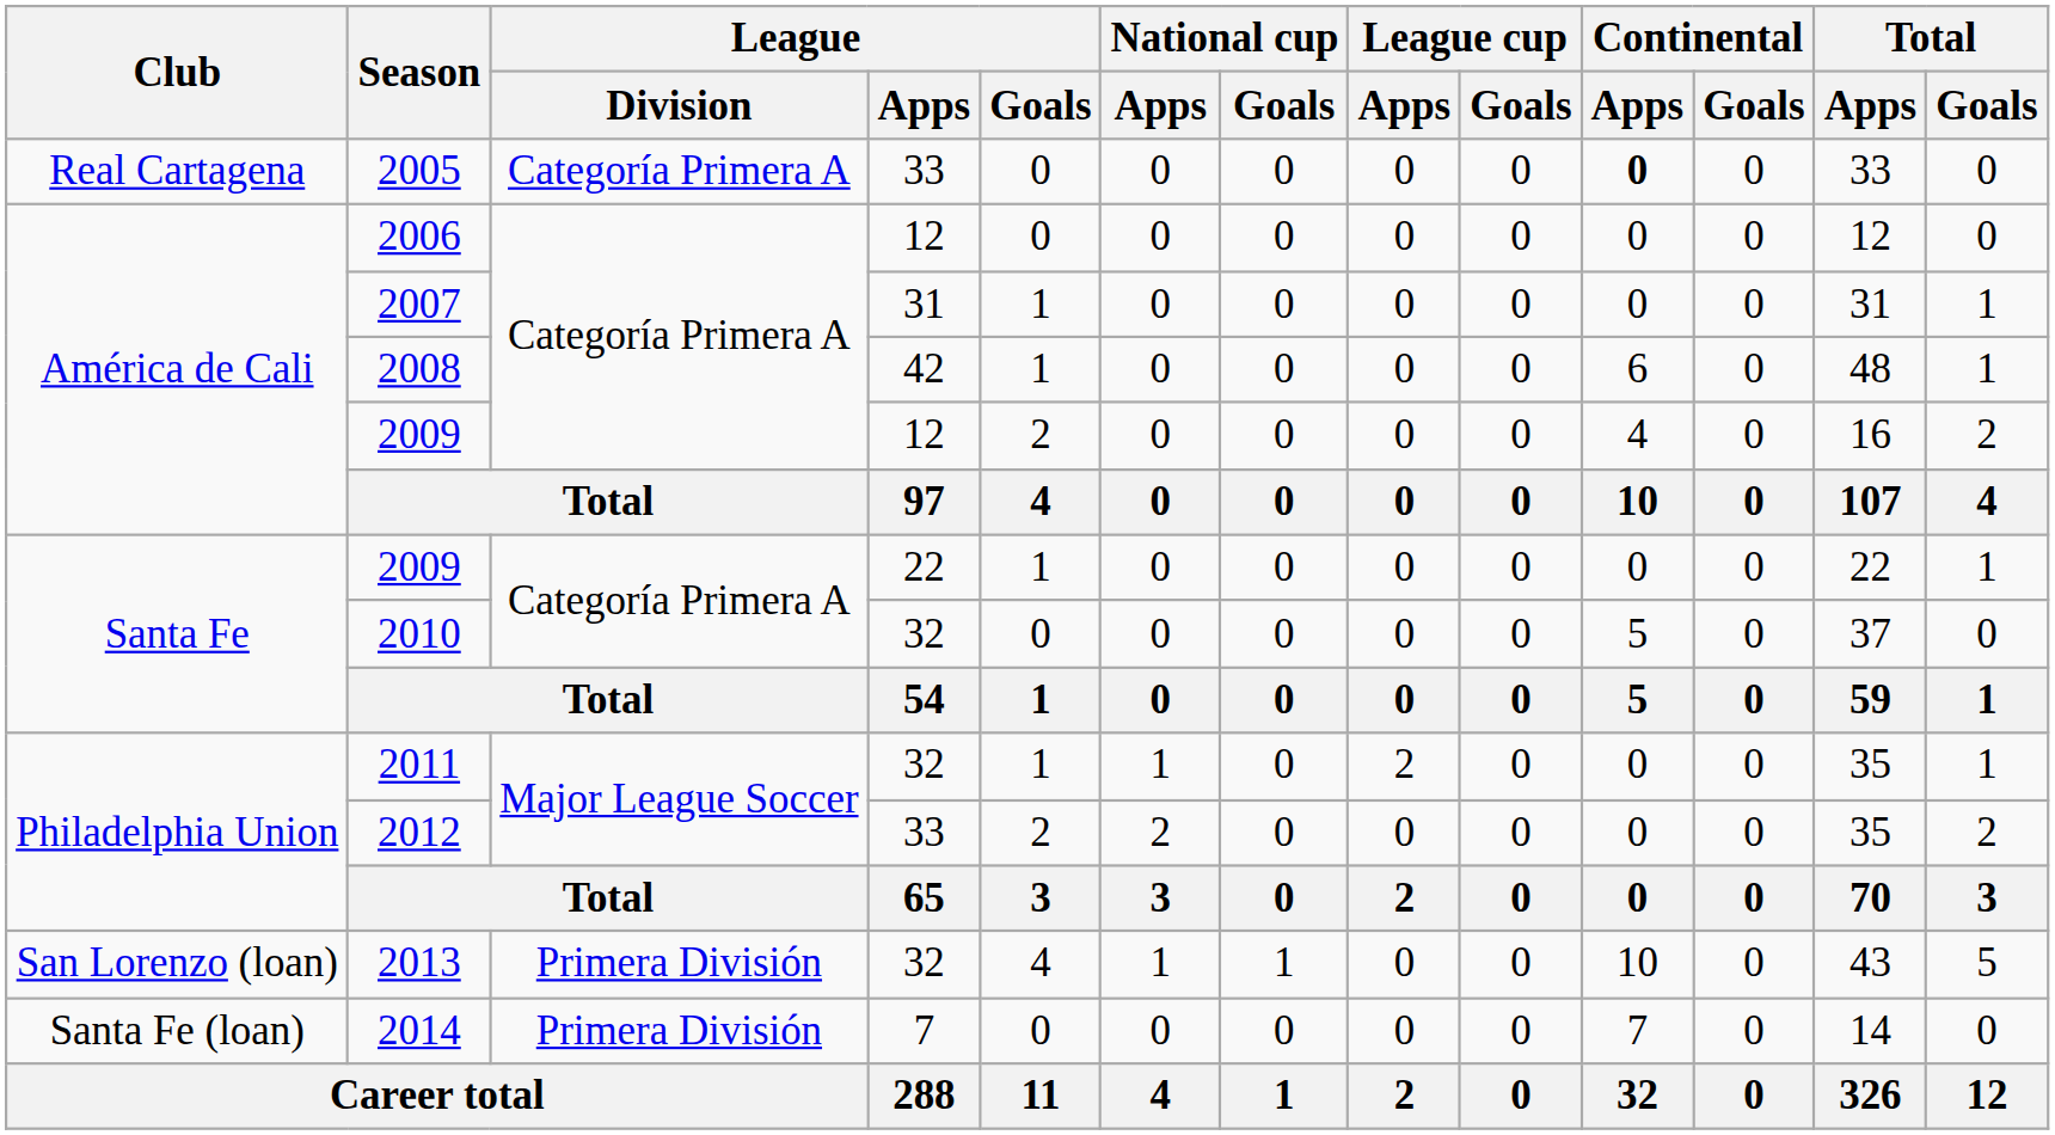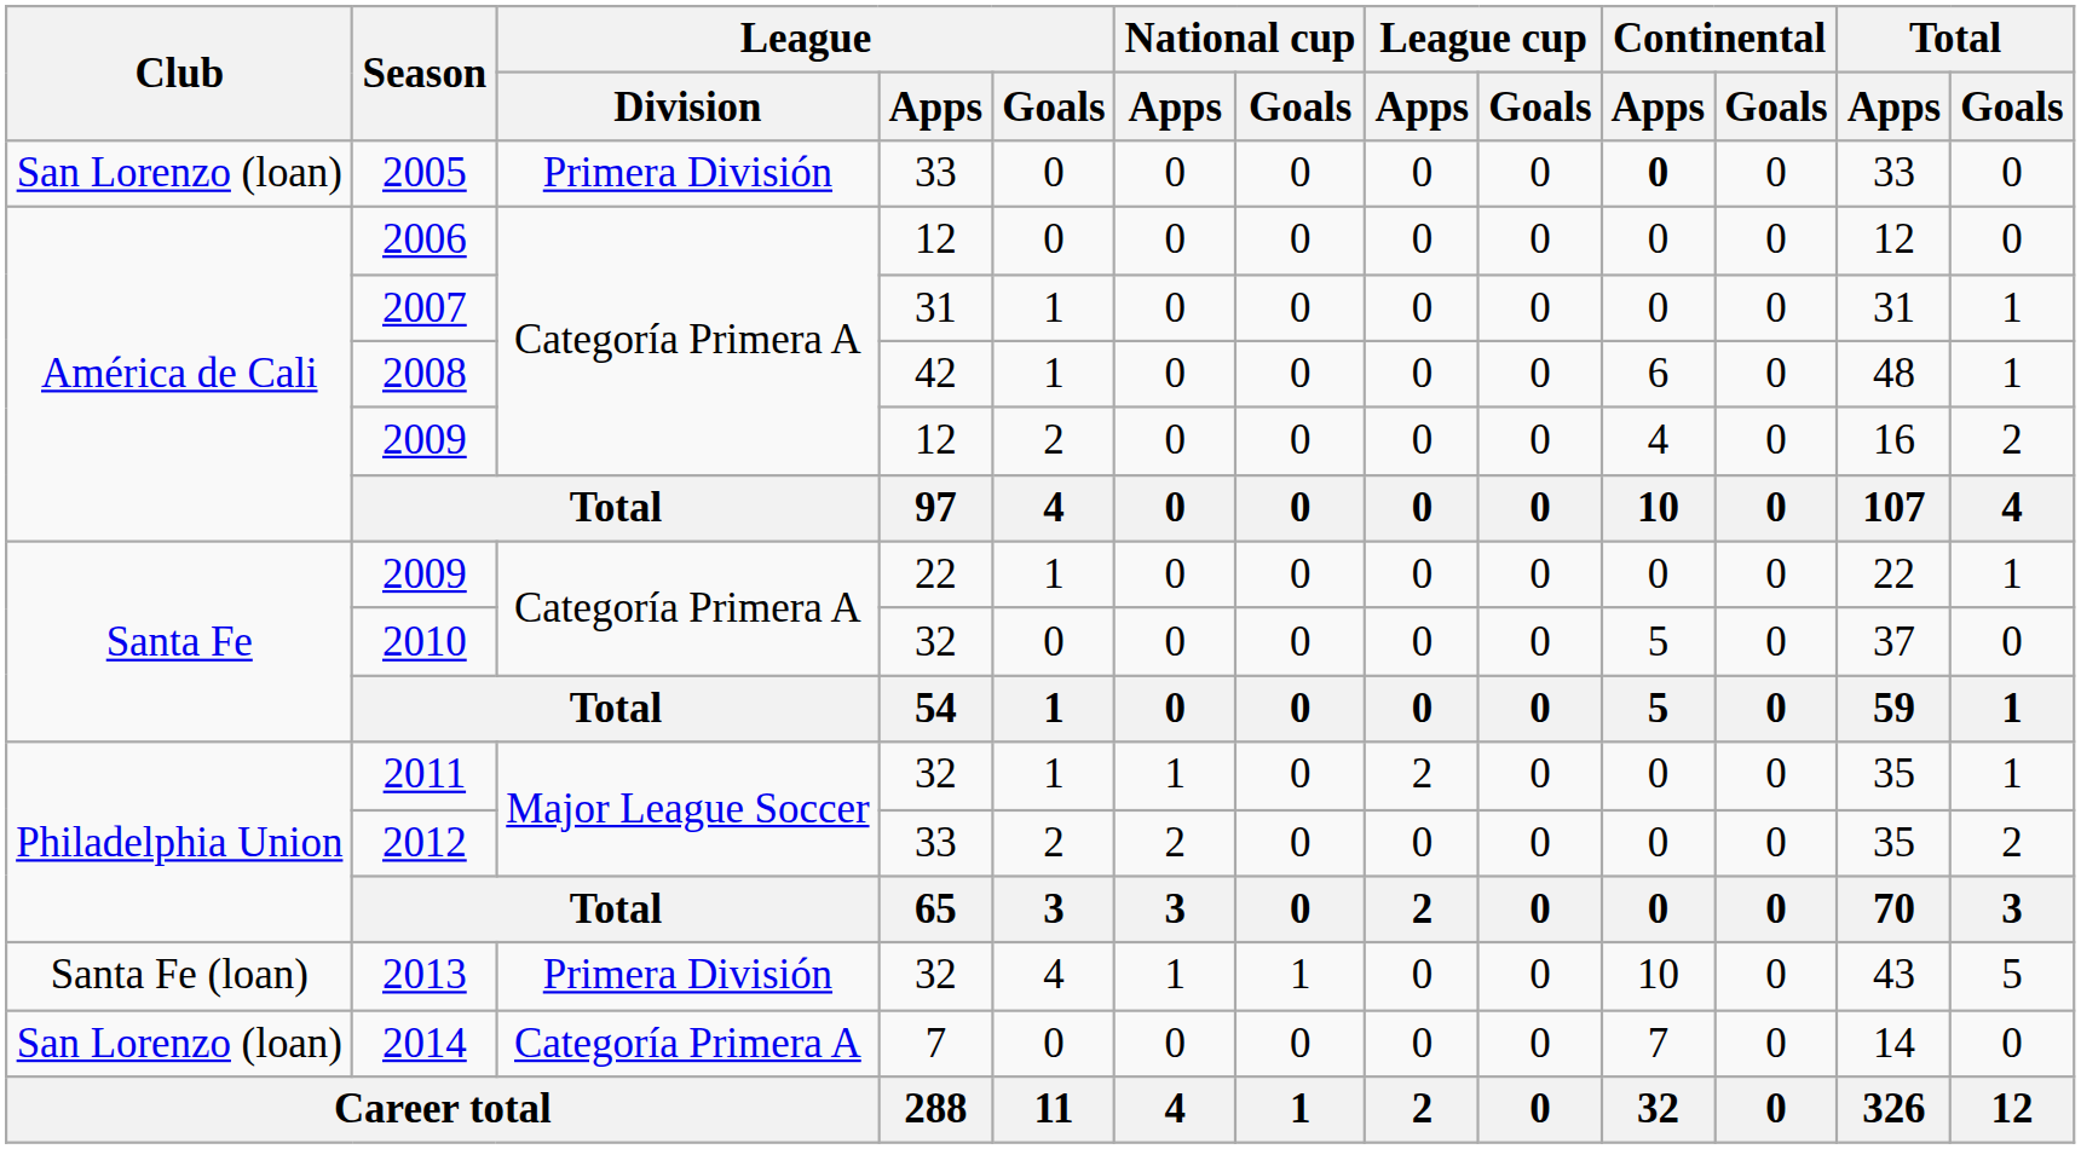 <table class="wikitable" style="text-align:center">
 <tr>
 <th rowspan="2">Club</th>
 <th rowspan="2">Season</th>
 <th colspan="3">League</th>
 <th colspan="2">National cup</th>
 <th colspan="2">League cup</th>
 <th colspan="2">Continental</th>
 <th colspan="2">Total</th>
 </tr>
 <tr>
 <th>Division</th>
 <th>Apps</th>
 <th>Goals</th>
 <th>Apps</th>
 <th>Goals</th>
 <th>Apps</th>
 <th>Goals</th>
 <th>Apps</th>
 <th>Goals</th>
 <th>Apps</th>
 <th>Goals</th>
 </tr>
 <tr>
-<td><a href='#'>Real Cartagena</a></td>
+<td><a href='#'>San Lorenzo</a> (loan)</td>
 <td><a href='#'>2005</a></td>
-<td><a href='#'>Categoría Primera A</a></td>
+<td><a href='#'>Primera División</a></td>
 <td>33</td>
 <td>0</td>
 <td>0</td>
 <td>0</td>
 <td>0</td>
 <td>0</td>
 <td><strong>0</strong></td>
 <td>0</td>
 <td>33</td>
 <td>0</td>
 </tr>
 <tr>
 <td rowspan="5"><a href='#'>América de Cali</a></td>
 <td><a href='#'>2006</a></td>
 <td rowspan="4">Categoría Primera A</td>
 <td>12</td>
 <td>0</td>
 <td>0</td>
 <td>0</td>
 <td>0</td>
 <td>0</td>
 <td>0</td>
 <td>0</td>
 <td>12</td>
 <td>0</td>
 </tr>
 <tr>
 <td><a href='#'>2007</a></td>
 <td>31</td>
 <td>1</td>
 <td>0</td>
 <td>0</td>
 <td>0</td>
 <td>0</td>
 <td>0</td>
 <td>0</td>
 <td>31</td>
 <td>1</td>
 </tr>
 <tr>
 <td><a href='#'>2008</a></td>
 <td>42</td>
 <td>1</td>
 <td>0</td>
 <td>0</td>
 <td>0</td>
 <td>0</td>
 <td>6</td>
 <td>0</td>
 <td>48</td>
 <td>1</td>
 </tr>
 <tr>
 <td><a href='#'>2009</a></td>
 <td>12</td>
 <td>2</td>
 <td>0</td>
 <td>0</td>
 <td>0</td>
 <td>0</td>
 <td>4</td>
 <td>0</td>
 <td>16</td>
 <td>2</td>
 </tr>
 <tr>
 <th colspan="2">Total</th>
 <th>97</th>
 <th>4</th>
 <th>0</th>
 <th>0</th>
 <th>0</th>
 <th>0</th>
 <th>10</th>
 <th>0</th>
 <th>107</th>
 <th>4</th>
 </tr>
 <tr>
 <td rowspan="3"><a href='#'>Santa Fe</a></td>
 <td><a href='#'>2009</a></td>
 <td rowspan="2">Categoría Primera A</td>
 <td>22</td>
 <td>1</td>
 <td>0</td>
 <td>0</td>
 <td>0</td>
 <td>0</td>
 <td>0</td>
 <td>0</td>
 <td>22</td>
 <td>1</td>
 </tr>
 <tr>
 <td><a href='#'>2010</a></td>
 <td>32</td>
 <td>0</td>
 <td>0</td>
 <td>0</td>
 <td>0</td>
 <td>0</td>
 <td>5</td>
 <td>0</td>
 <td>37</td>
 <td>0</td>
 </tr>
 <tr>
 <th colspan="2">Total</th>
 <th>54</th>
 <th>1</th>
 <th>0</th>
 <th>0</th>
 <th>0</th>
 <th>0</th>
 <th>5</th>
 <th>0</th>
 <th>59</th>
 <th>1</th>
 </tr>
 <tr>
 <td rowspan="3"><a href='#'>Philadelphia Union</a></td>
 <td><a href='#'>2011</a></td>
 <td rowspan="2"><a href='#'>Major League Soccer</a></td>
 <td>32</td>
 <td>1</td>
 <td>1</td>
 <td>0</td>
 <td>2</td>
 <td>0</td>
 <td>0</td>
 <td>0</td>
 <td>35</td>
 <td>1</td>
 </tr>
 <tr>
 <td><a href='#'>2012</a></td>
 <td>33</td>
 <td>2</td>
 <td>2</td>
 <td>0</td>
 <td>0</td>
 <td>0</td>
 <td>0</td>
 <td>0</td>
 <td>35</td>
 <td>2</td>
 </tr>
 <tr>
 <th colspan="2">Total</th>
 <th>65</th>
 <th>3</th>
 <th>3</th>
 <th>0</th>
 <th>2</th>
 <th>0</th>
 <th>0</th>
 <th>0</th>
 <th>70</th>
 <th>3</th>
 </tr>
 <tr>
-<td><a href='#'>San Lorenzo</a> (loan)</td>
+<td>Santa Fe (loan)</td>
 <td><a href='#'>2013</a></td>
 <td><a href='#'>Primera División</a></td>
 <td>32</td>
 <td>4</td>
 <td>1</td>
 <td>1</td>
 <td>0</td>
 <td>0</td>
 <td>10</td>
 <td>0</td>
 <td>43</td>
 <td>5</td>
 </tr>
 <tr>
-<td>Santa Fe (loan)</td>
+<td><a href='#'>San Lorenzo</a> (loan)</td>
 <td><a href='#'>2014</a></td>
-<td><a href='#'>Primera División</a></td>
+<td><a href='#'>Categoría Primera A</a></td>
 <td>7</td>
 <td>0</td>
 <td>0</td>
 <td>0</td>
 <td>0</td>
 <td>0</td>
 <td>7</td>
 <td>0</td>
 <td>14</td>
 <td>0</td>
 </tr>
 <tr>
 <th colspan="3">Career total</th>
 <th>288</th>
 <th>11</th>
 <th>4</th>
 <th>1</th>
 <th>2</th>
 <th>0</th>
 <th>32</th>
 <th>0</th>
 <th>326</th>
 <th>12</th>
 </tr>
 </table>
